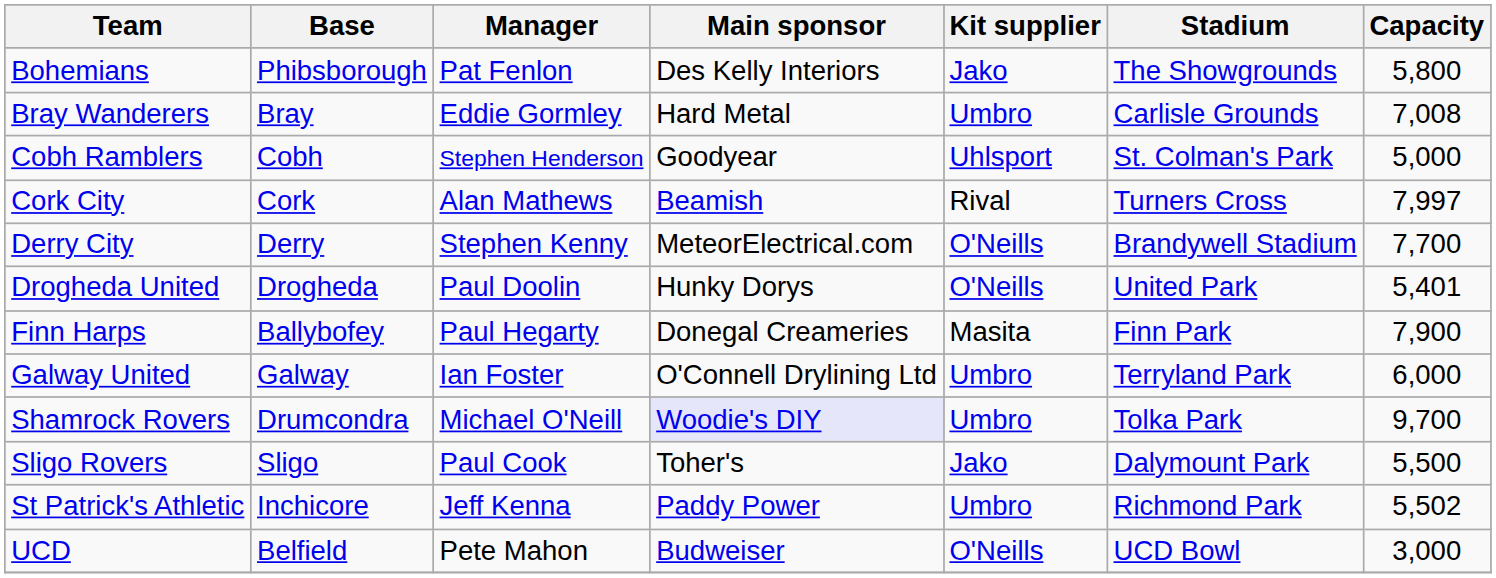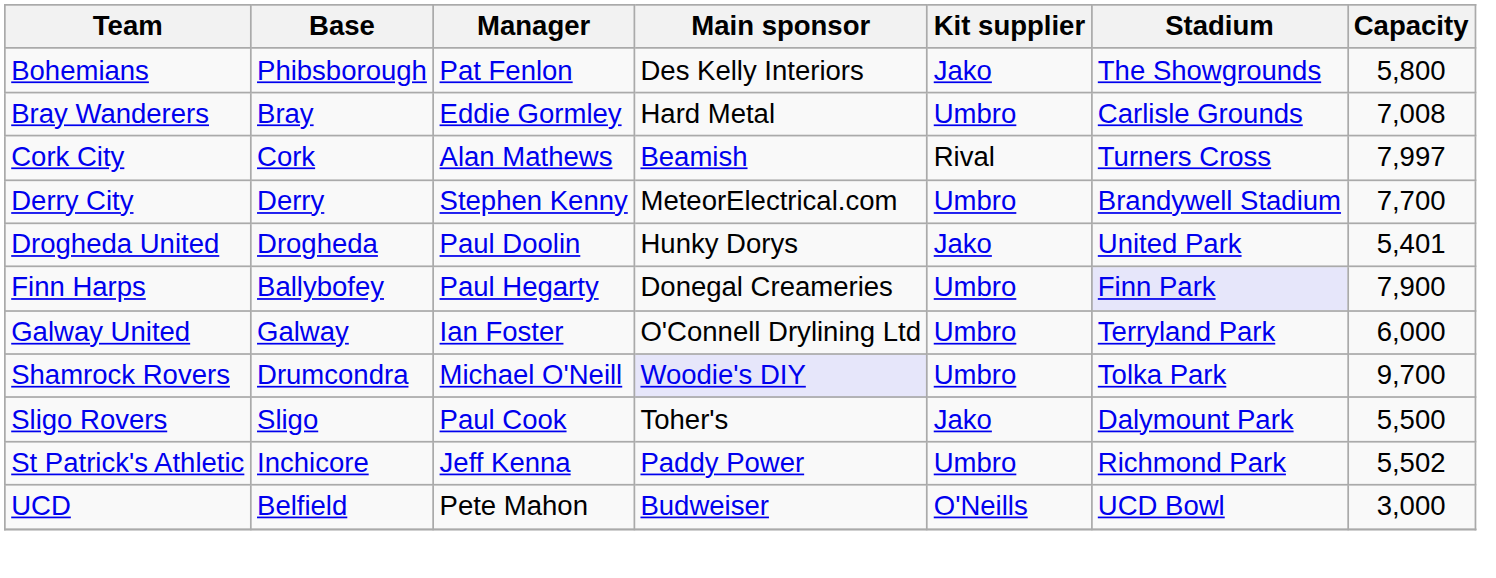 <table class="wikitable sortable">
 <tr>
 <th>Team</th>
 <th>Base</th>
 <th>Manager</th>
 <th>Main sponsor</th>
 <th>Kit supplier</th>
 <th>Stadium</th>
 <th>Capacity</th>
 </tr>
 <tr>
 <td><a href='#'>Bohemians</a></td>
 <td><a href='#'>Phibsborough</a></td>
 <td> <a href='#'>Pat Fenlon</a></td>
 <td>Des Kelly Interiors</td>
 <td><a href='#'>Jako</a></td>
 <td><a href='#'>The Showgrounds</a></td>
 <td align="center">5,800</td>
 </tr>
 <tr>
 <td><a href='#'>Bray Wanderers</a></td>
 <td><a href='#'>Bray</a></td>
 <td> <a href='#'>Eddie Gormley</a></td>
 <td>Hard Metal</td>
 <td><a href='#'>Umbro</a></td>
 <td><a href='#'>Carlisle Grounds</a></td>
 <td align="center">7,008</td>
 </tr>
 <tr>
-<td><a href='#'>Cobh Ramblers</a></td>
-<td><a href='#'>Cobh</a></td>
-<td> <small><a href='#'>Stephen Henderson</a></small></td>
-<td>Goodyear</td>
-<td><a href='#'>Uhlsport</a></td>
-<td><a href='#'>St. Colman's Park</a></td>
-<td align="center">5,000</td>
-</tr>
-<tr>
 <td><a href='#'>Cork City</a></td>
 <td><a href='#'>Cork</a></td>
 <td> <a href='#'>Alan Mathews</a></td>
 <td><a href='#'>Beamish</a></td>
 <td>Rival</td>
 <td><a href='#'>Turners Cross</a></td>
 <td align="center">7,997</td>
 </tr>
 <tr>
 <td><a href='#'>Derry City</a></td>
 <td><a href='#'>Derry</a></td>
 <td> <a href='#'>Stephen Kenny</a></td>
 <td>MeteorElectrical.com</td>
-<td><a href='#'>O'Neills</a></td>
+<td><a href='#'>Umbro</a></td>
 <td><a href='#'>Brandywell Stadium</a></td>
 <td align="center">7,700</td>
 </tr>
 <tr>
 <td><a href='#'>Drogheda United</a></td>
 <td><a href='#'>Drogheda</a></td>
 <td> <a href='#'>Paul Doolin</a></td>
 <td>Hunky Dorys</td>
-<td><a href='#'>O'Neills</a></td>
+<td><a href='#'>Jako</a></td>
 <td><a href='#'>United Park</a></td>
 <td align="center">5,401</td>
 </tr>
 <tr>
 <td><a href='#'>Finn Harps</a></td>
 <td><a href='#'>Ballybofey</a></td>
 <td> <a href='#'>Paul Hegarty</a></td>
 <td>Donegal Creameries</td>
-<td>Masita</td>
-<td><a href='#'>Finn Park</a></td>
+<td><a href='#'>Umbro</a></td>
+<td style="background: lavender;"><a href='#'>Finn Park</a></td>
 <td align="center">7,900</td>
 </tr>
 <tr>
 <td><a href='#'>Galway United</a></td>
 <td><a href='#'>Galway</a></td>
 <td> <a href='#'>Ian Foster</a></td>
 <td>O'Connell Drylining Ltd</td>
 <td><a href='#'>Umbro</a></td>
 <td><a href='#'>Terryland Park</a></td>
 <td align="center">6,000</td>
 </tr>
 <tr>
 <td><a href='#'>Shamrock Rovers</a></td>
 <td><a href='#'>Drumcondra</a></td>
 <td> <a href='#'>Michael O'Neill</a></td>
 <td style="background: lavender;"><a href='#'>Woodie's DIY</a></td>
 <td><a href='#'>Umbro</a></td>
 <td><a href='#'>Tolka Park</a></td>
 <td align="center">9,700</td>
 </tr>
 <tr>
 <td><a href='#'>Sligo Rovers</a></td>
 <td><a href='#'>Sligo</a></td>
 <td> <a href='#'>Paul Cook</a></td>
 <td>Toher's</td>
 <td><a href='#'>Jako</a></td>
 <td><a href='#'>Dalymount Park</a></td>
 <td align="center">5,500</td>
 </tr>
 <tr>
 <td><a href='#'>St Patrick's Athletic</a></td>
 <td><a href='#'>Inchicore</a></td>
 <td> <a href='#'>Jeff Kenna</a></td>
 <td><a href='#'>Paddy Power</a></td>
 <td><a href='#'>Umbro</a></td>
 <td><a href='#'>Richmond Park</a></td>
 <td align="center">5,502</td>
 </tr>
 <tr>
 <td><a href='#'>UCD</a></td>
 <td><a href='#'>Belfield</a></td>
 <td> Pete Mahon</td>
 <td><a href='#'>Budweiser</a></td>
 <td><a href='#'>O'Neills</a></td>
 <td><a href='#'>UCD Bowl</a></td>
 <td align="center">3,000</td>
 </tr>
 <tr>
 </tr>
 </table>
